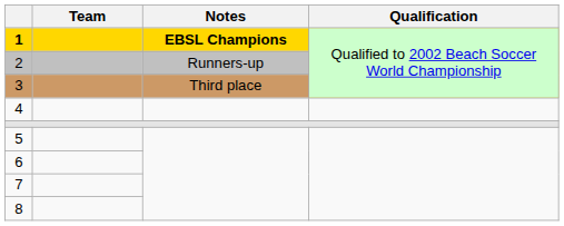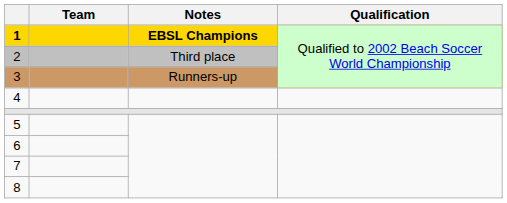 <table class="wikitable" style="text-align: center; font-size: 100%;">
 <tr>
 <th width="30"></th>
 <th width="150">Team</th>
 <th width="220">Notes</th>
 <th width="350">Qualification</th>
 </tr>
 <tr style="background-color: gold;">
 <td><strong>1</strong></td>
 <td align=left><strong></strong></td>
 <td><strong>EBSL Champions</strong></td>
 <td rowspan=3 style="background-color: #ccffcc;">Qualified to <a href='#'>2002 Beach Soccer World Championship</a></td>
 </tr>
 <tr style="background-color: silver;">
 <td>2</td>
 <td align=left></td>
-<td>Runners-up</td>
+<td>Third place</td>
 </tr>
 <tr style="background-color: #C96;">
 <td>3</td>
 <td align=left></td>
-<td>Third place</td>
+<td>Runners-up</td>
 </tr>
 <tr>
 <td>4</td>
 <td align=left></td>
 <td></td>
 <td></td>
 </tr>
 <tr>
 <td width="1" style="background-color: #E5E5E5;" colspan="4"></td>
 </tr>
 <tr>
 <td>5</td>
 <td align=left></td>
 <td rowspan=4></td>
 <td rowspan=4></td>
 </tr>
 <tr>
 <td>6</td>
 <td align=left></td>
 </tr>
 <tr>
 <td>7</td>
 <td align=left></td>
 </tr>
 <tr>
 <td>8</td>
 <td align=left></td>
 </tr>
 </table>
